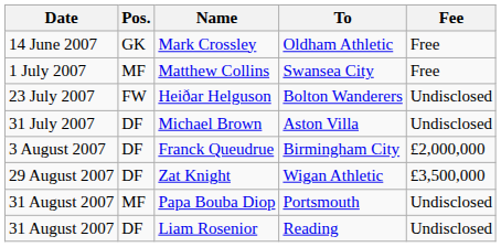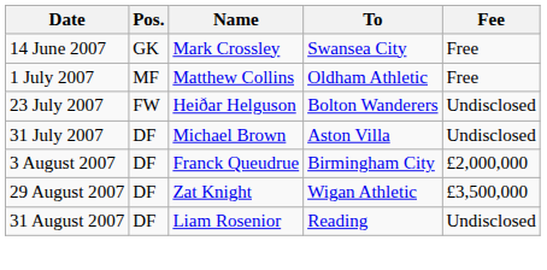 <table class="wikitable">
 <tr>
 <th>Date</th>
 <th>Pos.</th>
 <th>Name</th>
 <th>To</th>
 <th>Fee</th>
 </tr>
 <tr>
 <td>14 June 2007</td>
 <td>GK</td>
 <td> <a href='#'>Mark Crossley</a></td>
-<td> <a href='#'>Oldham Athletic</a></td>
+<td> <a href='#'>Swansea City</a></td>
 <td>Free</td>
 </tr>
 <tr>
 <td>1 July 2007</td>
 <td>MF</td>
 <td> <a href='#'>Matthew Collins</a></td>
-<td> <a href='#'>Swansea City</a></td>
+<td> <a href='#'>Oldham Athletic</a></td>
 <td>Free</td>
 </tr>
 <tr>
 <td>23 July 2007</td>
 <td>FW</td>
 <td> <a href='#'>Heiðar Helguson</a></td>
 <td> <a href='#'>Bolton Wanderers</a></td>
 <td>Undisclosed</td>
 </tr>
 <tr>
 <td>31 July 2007</td>
 <td>DF</td>
 <td> <a href='#'>Michael Brown</a></td>
 <td> <a href='#'>Aston Villa</a></td>
 <td>Undisclosed</td>
 </tr>
 <tr>
 <td>3 August 2007</td>
 <td>DF</td>
 <td> <a href='#'>Franck Queudrue</a></td>
 <td> <a href='#'>Birmingham City</a></td>
 <td>£2,000,000</td>
 </tr>
 <tr>
 <td>29 August 2007</td>
 <td>DF</td>
 <td> <a href='#'>Zat Knight</a></td>
 <td> <a href='#'>Wigan Athletic</a></td>
 <td>£3,500,000</td>
 </tr>
 <tr>
 <td>31 August 2007</td>
-<td>MF</td>
-<td> <a href='#'>Papa Bouba Diop</a></td>
-<td> <a href='#'>Portsmouth</a></td>
-<td>Undisclosed</td>
-</tr>
-<tr>
-<td>31 August 2007</td>
 <td>DF</td>
 <td> <a href='#'>Liam Rosenior</a></td>
 <td> <a href='#'>Reading</a></td>
 <td>Undisclosed</td>
 </tr>
 </table>
